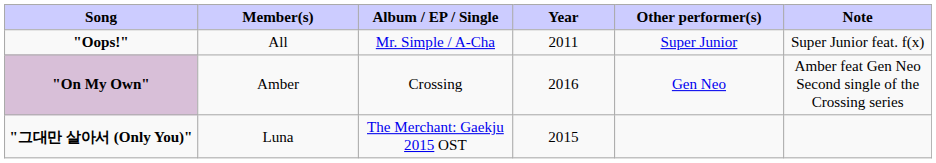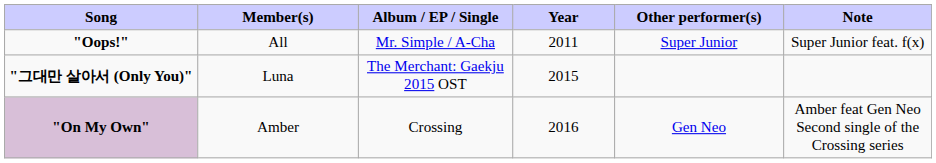 <table class="wikitable" style="margin:0.5em auto; clear:both; font-size:.9em; text-align:center; width:100%">
 <tr>
 <th width="500" style="background: #CCCCFF;">Song</th>
 <th width="350" style="background: #CCCCFF;">Member(s)</th>
 <th width="350" style="background: #CCCCFF;">Album / EP / Single</th>
 <th width="250" style="background: #CCCCFF;">Year</th>
 <th width="350" style="background: #CCCCFF;">Other performer(s)</th>
 <th width="350" style="background: #CCCCFF;">Note</th>
 </tr>
 <tr>
 <td><strong>"Oops!"</strong></td>
 <td>All</td>
 <td><a href='#'>Mr. Simple / A-Cha</a></td>
 <td>2011</td>
 <td><a href='#'>Super Junior</a></td>
 <td>Super Junior feat. f(x)</td>
 </tr>
 <tr>
+<td><strong>"그대만 살아서 (Only You)"</strong></td>
+<td>Luna</td>
+<td><a href='#'>The Merchant: Gaekju 2015</a> OST</td>
+<td>2015</td>
+<td></td>
+<td></td>
+</tr>
+<tr>
 <td style="background-color:#D8BFD8"><strong>"On My Own"</strong></td>
 <td>Amber</td>
 <td>Crossing</td>
 <td>2016</td>
 <td><a href='#'>Gen Neo</a></td>
 <td>Amber feat Gen Neo<br>Second single of the Crossing series</td>
 </tr>
-<tr>
-<td><strong>"그대만 살아서 (Only You)"</strong></td>
-<td>Luna</td>
-<td><a href='#'>The Merchant: Gaekju 2015</a> OST</td>
-<td>2015</td>
-<td></td>
-<td></td>
-</tr>
 </table>
